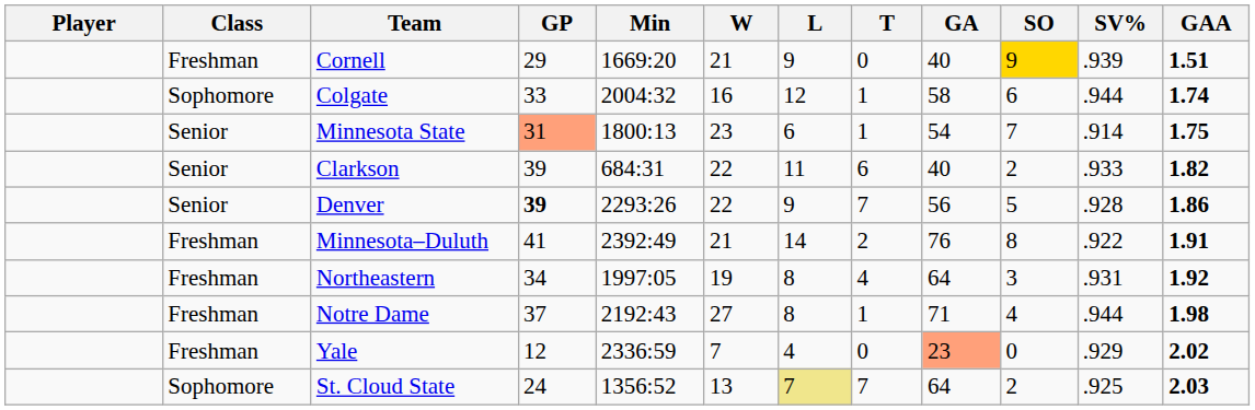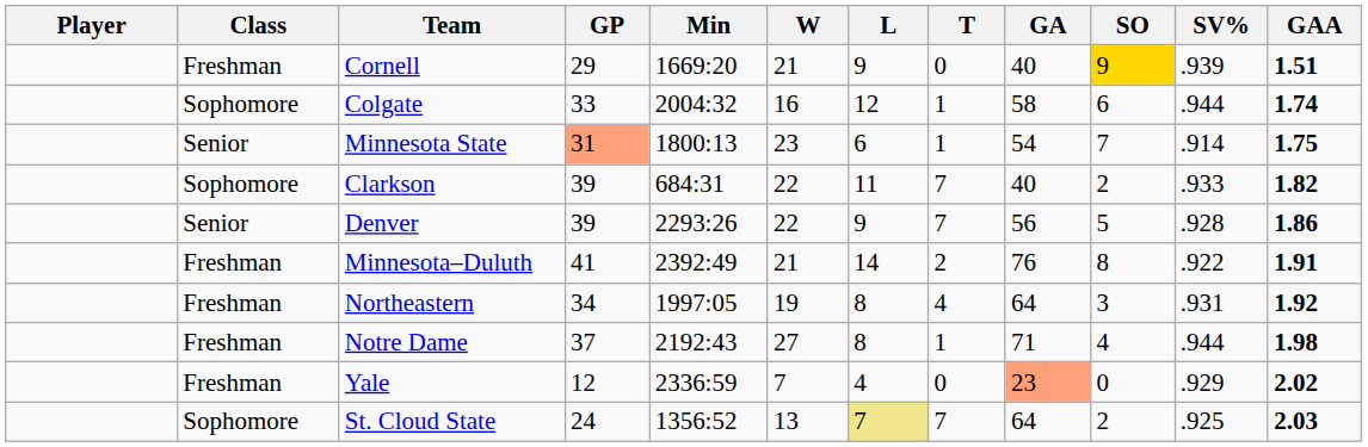 <table class="wikitable sortable">
 <tr>
 <th style="width: 9em;">Player</th>
 <th style="width: 7em;">Class</th>
 <th style="width: 11em;">Team</th>
 <th style="width: 4em;">GP</th>
 <th style="width: 5em;">Min</th>
 <th style="width: 4em;">W</th>
 <th style="width: 4em;">L</th>
 <th style="width: 4em;">T</th>
 <th style="width: 4em;">GA</th>
 <th style="width: 4em;">SO</th>
 <th style="width: 4em;">SV%</th>
 <th style="width: 4em;">GAA</th>
 </tr>
 <tr>
 <td></td>
 <td>Freshman</td>
 <td><a href='#'>Cornell</a></td>
 <td>29</td>
 <td>1669:20</td>
 <td>21</td>
 <td>9</td>
 <td>0</td>
 <td>40</td>
 <td style="background: gold;">9</td>
 <td>.939</td>
 <td><strong>1.51</strong></td>
 </tr>
 <tr>
 <td></td>
 <td>Sophomore</td>
 <td><a href='#'>Colgate</a></td>
 <td>33</td>
 <td>2004:32</td>
 <td>16</td>
 <td>12</td>
 <td>1</td>
 <td>58</td>
 <td>6</td>
 <td>.944</td>
 <td><strong>1.74</strong></td>
 </tr>
 <tr>
 <td></td>
 <td>Senior</td>
 <td><a href='#'>Minnesota State</a></td>
 <td style="background: lightsalmon;">31</td>
 <td>1800:13</td>
 <td>23</td>
 <td>6</td>
 <td>1</td>
 <td>54</td>
 <td>7</td>
 <td>.914</td>
 <td><strong>1.75</strong></td>
 </tr>
 <tr>
 <td></td>
-<td>Senior</td>
+<td>Sophomore</td>
 <td><a href='#'>Clarkson</a></td>
 <td>39</td>
 <td>684:31</td>
 <td>22</td>
 <td>11</td>
-<td>6</td>
+<td>7</td>
 <td>40</td>
 <td>2</td>
 <td>.933</td>
 <td><strong>1.82</strong></td>
 </tr>
 <tr>
 <td></td>
 <td>Senior</td>
 <td><a href='#'>Denver</a></td>
-<td><strong>39</strong></td>
+<td>39</td>
 <td>2293:26</td>
 <td>22</td>
 <td>9</td>
 <td>7</td>
 <td>56</td>
 <td>5</td>
 <td>.928</td>
 <td><strong>1.86</strong></td>
 </tr>
 <tr>
 <td></td>
 <td>Freshman</td>
 <td><a href='#'>Minnesota–Duluth</a></td>
 <td>41</td>
 <td>2392:49</td>
 <td>21</td>
 <td>14</td>
 <td>2</td>
 <td>76</td>
 <td>8</td>
 <td>.922</td>
 <td><strong>1.91</strong></td>
 </tr>
 <tr>
 <td></td>
 <td>Freshman</td>
 <td><a href='#'>Northeastern</a></td>
 <td>34</td>
 <td>1997:05</td>
 <td>19</td>
 <td>8</td>
 <td>4</td>
 <td>64</td>
 <td>3</td>
 <td>.931</td>
 <td><strong>1.92</strong></td>
 </tr>
 <tr>
 <td></td>
 <td>Freshman</td>
 <td><a href='#'>Notre Dame</a></td>
 <td>37</td>
 <td>2192:43</td>
 <td>27</td>
 <td>8</td>
 <td>1</td>
 <td>71</td>
 <td>4</td>
 <td>.944</td>
 <td><strong>1.98</strong></td>
 </tr>
 <tr>
 <td></td>
 <td>Freshman</td>
 <td><a href='#'>Yale</a></td>
 <td>12</td>
 <td>2336:59</td>
 <td>7</td>
 <td>4</td>
 <td>0</td>
 <td style="background: lightsalmon;">23</td>
 <td>0</td>
 <td>.929</td>
 <td><strong>2.02</strong></td>
 </tr>
 <tr>
 <td></td>
 <td>Sophomore</td>
 <td><a href='#'>St. Cloud State</a></td>
 <td>24</td>
 <td>1356:52</td>
 <td>13</td>
 <td style="background: khaki;">7</td>
 <td>7</td>
 <td>64</td>
 <td>2</td>
 <td>.925</td>
 <td><strong>2.03</strong></td>
 </tr>
 </table>
